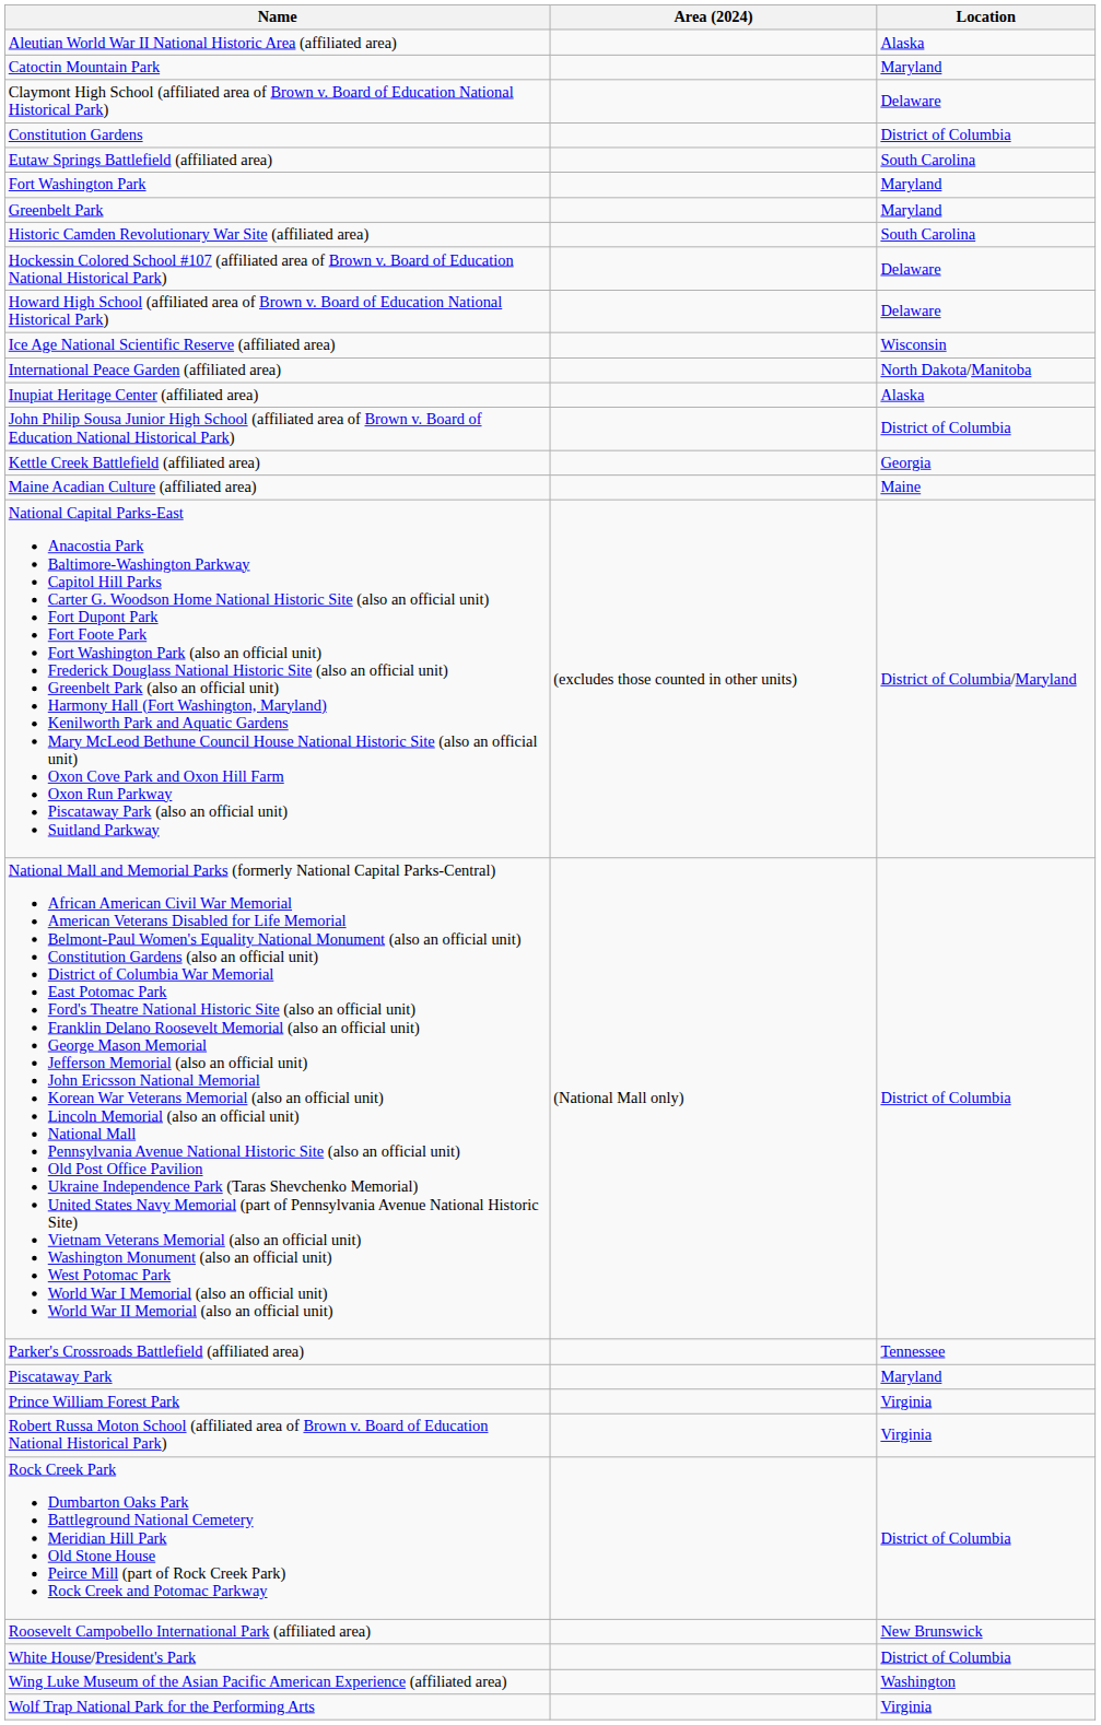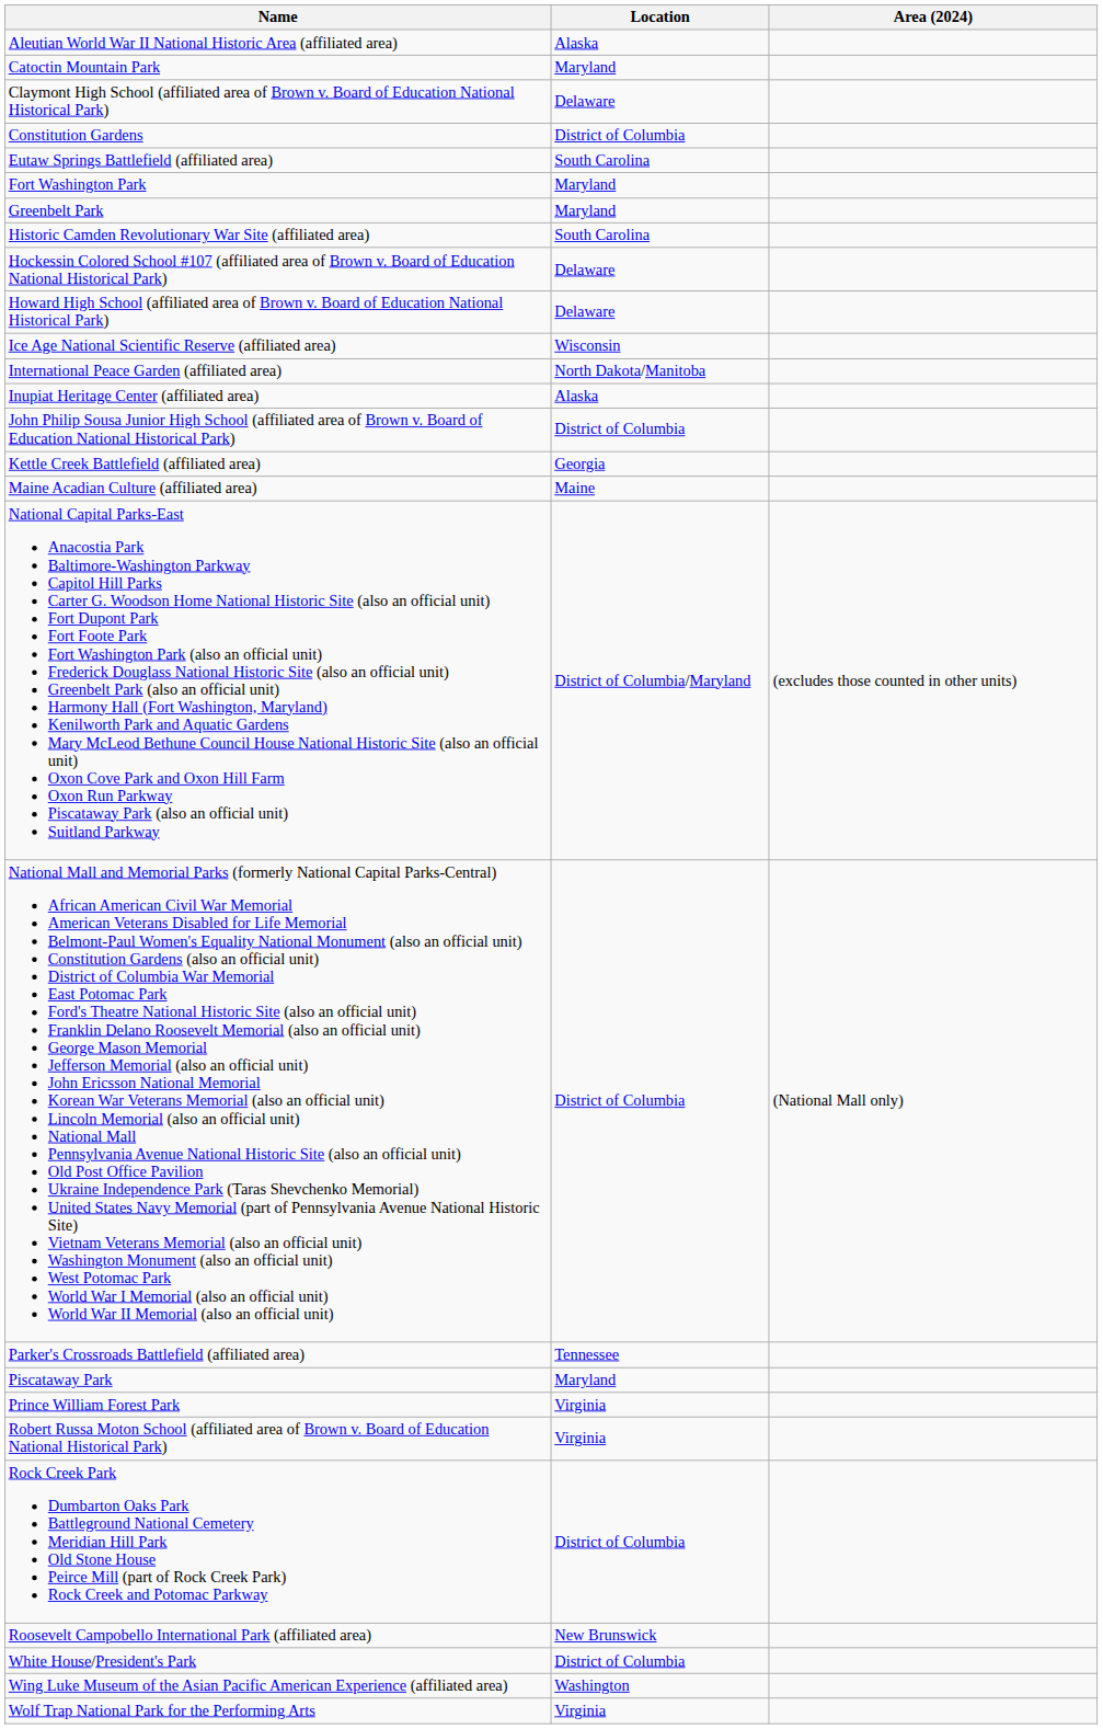 <table class="sortable wikitable" style="width:70%">
 <tr>
 <th style="width:50%;">Name</th>
+<th style="width:20%;">Location</th>
 <th>Area (2024)</th>
-<th style="width:20%;">Location</th>
 </tr>
 <tr>
 <td><a href='#'>Aleutian World War II National Historic Area</a> (affiliated area)</td>
+<td><a href='#'>Alaska</a></td>
 <td></td>
-<td><a href='#'>Alaska</a></td>
 </tr>
 <tr>
 <td><a href='#'>Catoctin Mountain Park</a></td>
+<td><a href='#'>Maryland</a></td>
 <td></td>
-<td><a href='#'>Maryland</a></td>
 </tr>
 <tr>
 <td>Claymont High School (affiliated area of <a href='#'>Brown v. Board of Education National Historical Park</a>)</td>
+<td><a href='#'>Delaware</a></td>
 <td></td>
-<td><a href='#'>Delaware</a></td>
 </tr>
 <tr>
 <td><a href='#'>Constitution Gardens</a></td>
+<td><a href='#'>District of Columbia</a></td>
 <td></td>
-<td><a href='#'>District of Columbia</a></td>
 </tr>
 <tr>
 <td><a href='#'>Eutaw Springs Battlefield</a> (affiliated area)</td>
+<td><a href='#'>South Carolina</a></td>
 <td></td>
-<td><a href='#'>South Carolina</a></td>
 </tr>
 <tr>
 <td><a href='#'>Fort Washington Park</a></td>
+<td><a href='#'>Maryland</a></td>
 <td></td>
-<td><a href='#'>Maryland</a></td>
 </tr>
 <tr>
 <td><a href='#'>Greenbelt Park</a></td>
+<td><a href='#'>Maryland</a></td>
 <td></td>
-<td><a href='#'>Maryland</a></td>
 </tr>
 <tr>
 <td><a href='#'>Historic Camden Revolutionary War Site</a> (affiliated area)</td>
+<td><a href='#'>South Carolina</a></td>
 <td></td>
-<td><a href='#'>South Carolina</a></td>
 </tr>
 <tr>
 <td><a href='#'>Hockessin Colored School #107</a> (affiliated area of <a href='#'>Brown v. Board of Education National Historical Park</a>)</td>
+<td><a href='#'>Delaware</a></td>
 <td></td>
-<td><a href='#'>Delaware</a></td>
 </tr>
 <tr>
 <td><a href='#'>Howard High School</a> (affiliated area of <a href='#'>Brown v. Board of Education National Historical Park</a>)</td>
+<td><a href='#'>Delaware</a></td>
 <td></td>
-<td><a href='#'>Delaware</a></td>
 </tr>
 <tr>
 <td><a href='#'>Ice Age National Scientific Reserve</a> (affiliated area)</td>
+<td><a href='#'>Wisconsin</a></td>
 <td></td>
-<td><a href='#'>Wisconsin</a></td>
 </tr>
 <tr>
 <td><a href='#'>International Peace Garden</a> (affiliated area)</td>
+<td><a href='#'>North Dakota</a>/<a href='#'>Manitoba</a></td>
 <td></td>
-<td><a href='#'>North Dakota</a>/<a href='#'>Manitoba</a></td>
 </tr>
 <tr>
 <td><a href='#'>Inupiat Heritage Center</a> (affiliated area)</td>
+<td><a href='#'>Alaska</a></td>
 <td></td>
-<td><a href='#'>Alaska</a></td>
 </tr>
 <tr>
 <td><a href='#'>John Philip Sousa Junior High School</a> (affiliated area of <a href='#'>Brown v. Board of Education National Historical Park</a>)</td>
+<td><a href='#'>District of Columbia</a></td>
 <td></td>
-<td><a href='#'>District of Columbia</a></td>
 </tr>
 <tr>
 <td><a href='#'>Kettle Creek Battlefield</a> (affiliated area)</td>
+<td><a href='#'>Georgia</a></td>
 <td></td>
-<td><a href='#'>Georgia</a></td>
 </tr>
 <tr>
 <td><a href='#'>Maine Acadian Culture</a> (affiliated area)</td>
+<td><a href='#'>Maine</a></td>
 <td></td>
-<td><a href='#'>Maine</a></td>
 </tr>
 <tr>
 <td><a href='#'>National Capital Parks-East</a><br><ul><li><a href='#'>Anacostia Park</a></li><li><a href='#'>Baltimore-Washington Parkway</a></li><li><a href='#'>Capitol Hill Parks</a></li><li><a href='#'>Carter G. Woodson Home National Historic Site</a> (also an official unit)</li><li><a href='#'>Fort Dupont Park</a></li><li><a href='#'>Fort Foote Park</a></li><li><a href='#'>Fort Washington Park</a> (also an official unit)</li><li><a href='#'>Frederick Douglass National Historic Site</a> (also an official unit)</li><li><a href='#'>Greenbelt Park</a> (also an official unit)</li><li><a href='#'>Harmony Hall (Fort Washington, Maryland)</a></li><li><a href='#'>Kenilworth Park and Aquatic Gardens</a></li><li><a href='#'>Mary McLeod Bethune Council House National Historic Site</a> (also an official unit)</li><li><a href='#'>Oxon Cove Park and Oxon Hill Farm</a></li><li><a href='#'>Oxon Run Parkway</a></li><li><a href='#'>Piscataway Park</a> (also an official unit)</li><li><a href='#'>Suitland Parkway</a></li></ul></td>
+<td><a href='#'>District of Columbia</a>/<a href='#'>Maryland</a></td>
 <td>(excludes those counted in other units)</td>
-<td><a href='#'>District of Columbia</a>/<a href='#'>Maryland</a></td>
 </tr>
 <tr>
 <td><a href='#'>National Mall and Memorial Parks</a> (formerly National Capital Parks-Central)<br><ul><li><a href='#'>African American Civil War Memorial</a></li><li><a href='#'>American Veterans Disabled for Life Memorial</a></li><li><a href='#'>Belmont-Paul Women's Equality National Monument</a> (also an official unit)</li><li><a href='#'>Constitution Gardens</a> (also an official unit)</li><li><a href='#'>District of Columbia War Memorial</a></li><li><a href='#'>East Potomac Park</a></li><li><a href='#'>Ford's Theatre National Historic Site</a> (also an official unit)</li><li><a href='#'>Franklin Delano Roosevelt Memorial</a> (also an official unit)</li><li><a href='#'>George Mason Memorial</a></li><li><a href='#'>Jefferson Memorial</a> (also an official unit)</li><li><a href='#'>John Ericsson National Memorial</a></li><li><a href='#'>Korean War Veterans Memorial</a> (also an official unit)</li><li><a href='#'>Lincoln Memorial</a> (also an official unit)</li><li><a href='#'>National Mall</a></li><li><a href='#'>Pennsylvania Avenue National Historic Site</a> (also an official unit)</li><li><a href='#'>Old Post Office Pavilion</a></li><li><a href='#'>Ukraine Independence Park</a> (Taras Shevchenko Memorial)</li><li><a href='#'>United States Navy Memorial</a> (part of Pennsylvania Avenue National Historic Site)</li><li><a href='#'>Vietnam Veterans Memorial</a> (also an official unit)</li><li><a href='#'>Washington Monument</a> (also an official unit)</li><li><a href='#'>West Potomac Park</a></li><li><a href='#'>World War I Memorial</a> (also an official unit)</li><li><a href='#'>World War II Memorial</a> (also an official unit)</li></ul></td>
+<td><a href='#'>District of Columbia</a></td>
 <td>(National Mall only)</td>
-<td><a href='#'>District of Columbia</a></td>
 </tr>
 <tr>
 <td><a href='#'>Parker's Crossroads Battlefield</a> (affiliated area)</td>
+<td><a href='#'>Tennessee</a></td>
 <td></td>
-<td><a href='#'>Tennessee</a></td>
 </tr>
 <tr>
 <td><a href='#'>Piscataway Park</a></td>
+<td><a href='#'>Maryland</a></td>
 <td></td>
-<td><a href='#'>Maryland</a></td>
 </tr>
 <tr>
 <td><a href='#'>Prince William Forest Park</a></td>
+<td><a href='#'>Virginia</a></td>
 <td></td>
-<td><a href='#'>Virginia</a></td>
 </tr>
 <tr>
 <td><a href='#'>Robert Russa Moton School</a> (affiliated area of <a href='#'>Brown v. Board of Education National Historical Park</a>)</td>
+<td><a href='#'>Virginia</a></td>
 <td></td>
-<td><a href='#'>Virginia</a></td>
 </tr>
 <tr>
 <td><a href='#'>Rock Creek Park</a><br><ul><li><a href='#'>Dumbarton Oaks Park</a></li><li><a href='#'>Battleground National Cemetery</a></li><li><a href='#'>Meridian Hill Park</a></li><li><a href='#'>Old Stone House</a></li><li><a href='#'>Peirce Mill</a> (part of Rock Creek Park)</li><li><a href='#'>Rock Creek and Potomac Parkway</a></li></ul></td>
+<td><a href='#'>District of Columbia</a></td>
 <td></td>
-<td><a href='#'>District of Columbia</a></td>
 </tr>
 <tr>
 <td><a href='#'>Roosevelt Campobello International Park</a> (affiliated area)</td>
+<td><a href='#'>New Brunswick</a></td>
 <td></td>
-<td><a href='#'>New Brunswick</a></td>
 </tr>
 <tr>
 <td><a href='#'>White House</a>/<a href='#'>President's Park</a></td>
+<td><a href='#'>District of Columbia</a></td>
 <td></td>
-<td><a href='#'>District of Columbia</a></td>
 </tr>
 <tr>
 <td><a href='#'>Wing Luke Museum of the Asian Pacific American Experience</a> (affiliated area)</td>
+<td><a href='#'>Washington</a></td>
 <td></td>
-<td><a href='#'>Washington</a></td>
 </tr>
 <tr>
 <td><a href='#'>Wolf Trap National Park for the Performing Arts</a></td>
+<td><a href='#'>Virginia</a></td>
 <td></td>
-<td><a href='#'>Virginia</a></td>
 </tr>
 </table>
